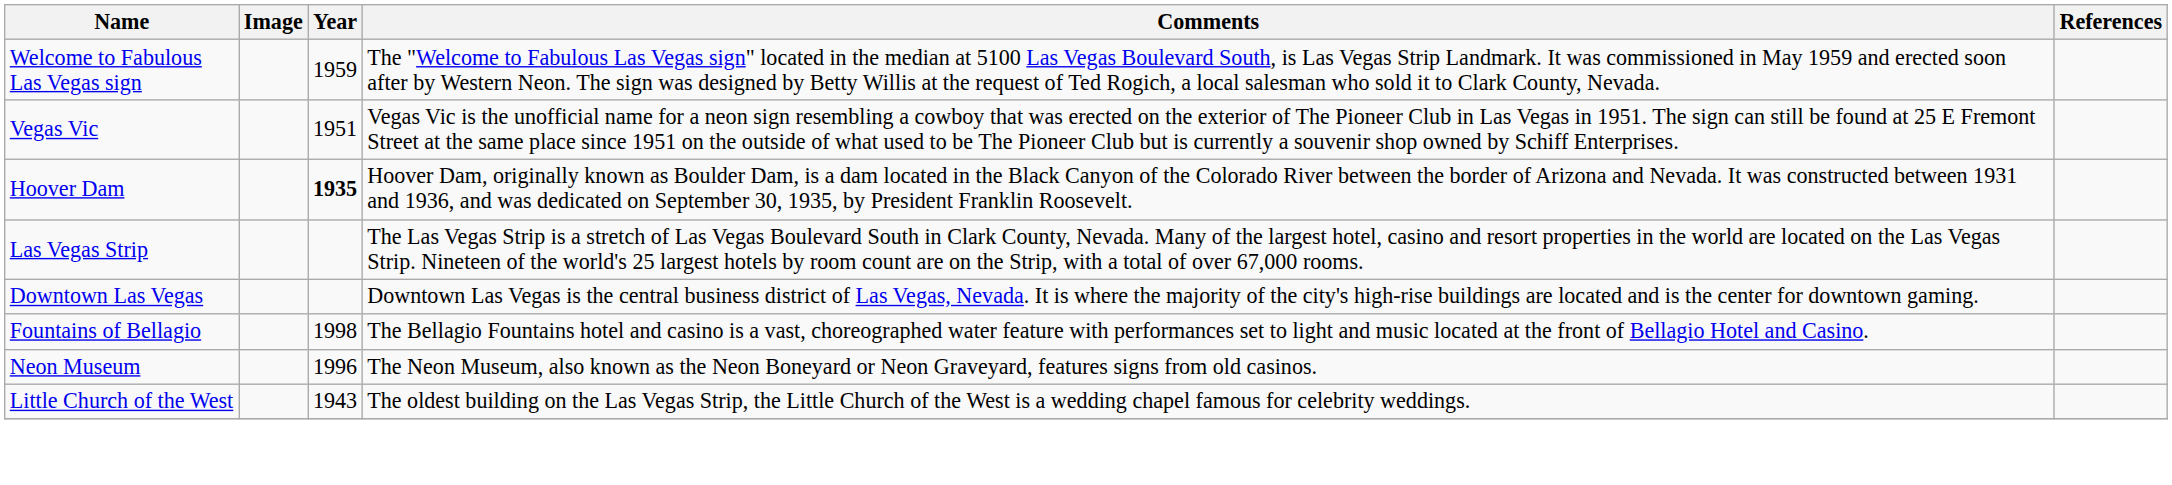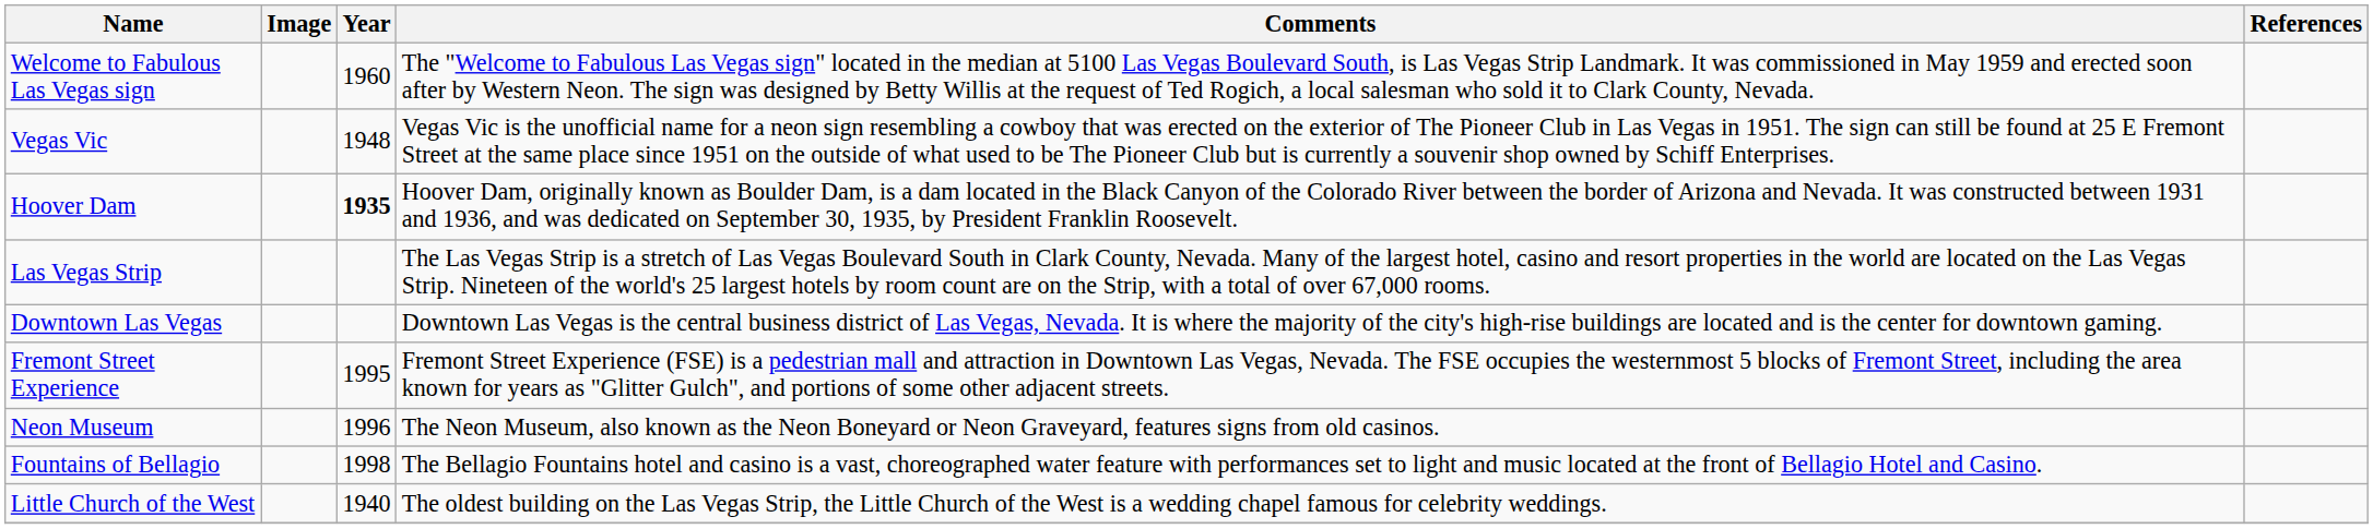 <table class="wikitable sortable">
 <tr>
 <th>Name</th>
 <th class="unsortable">Image</th>
 <th>Year</th>
 <th>Comments</th>
 <th class="unsortable">References</th>
 </tr>
 <tr>
 <td><a href='#'>Welcome to Fabulous Las Vegas sign</a></td>
 <td></td>
-<td align="center">1959</td>
+<td align="center">1960</td>
 <td>The "<a href='#'>Welcome to Fabulous Las Vegas sign</a>" located in the median at 5100 <a href='#'>Las Vegas Boulevard South</a>, is Las Vegas Strip Landmark. It was commissioned in May 1959 and erected soon after by Western Neon. The sign was designed by Betty Willis at the request of Ted Rogich, a local salesman who sold it to Clark County, Nevada.</td>
 <td></td>
 </tr>
 <tr>
 <td><a href='#'>Vegas Vic</a></td>
 <td></td>
-<td align="center">1951</td>
+<td align="center">1948</td>
 <td>Vegas Vic is the unofficial name for a neon sign resembling a cowboy that was erected on the exterior of The Pioneer Club in Las Vegas in 1951. The sign can still be found at 25 E Fremont Street at the same place since 1951 on the outside of what used to be The Pioneer Club but is currently a souvenir shop owned by Schiff Enterprises.</td>
 <td></td>
 </tr>
 <tr>
 <td><a href='#'>Hoover Dam</a></td>
 <td></td>
 <td align="center"><strong>1935</strong></td>
 <td>Hoover Dam, originally known as Boulder Dam, is a dam located in the Black Canyon of the Colorado River between the border of Arizona and Nevada. It was constructed between 1931 and 1936, and was dedicated on September 30, 1935, by President Franklin Roosevelt.</td>
 <td></td>
 </tr>
 <tr>
 <td><a href='#'>Las Vegas Strip</a></td>
 <td></td>
 <td align="center"></td>
 <td>The Las Vegas Strip is a  stretch of Las Vegas Boulevard South in Clark County, Nevada. Many of the largest hotel, casino and resort properties in the world are located on the Las Vegas Strip. Nineteen of the world's 25 largest hotels by room count are on the Strip, with a total of over 67,000 rooms.</td>
 <td></td>
 </tr>
 <tr>
 <td><a href='#'>Downtown Las Vegas</a></td>
 <td></td>
 <td align="center"></td>
 <td>Downtown Las Vegas is the central business district of <a href='#'>Las Vegas, Nevada</a>. It is where the majority of the city's high-rise buildings are located and is the center for downtown gaming.</td>
 <td></td>
 </tr>
 <tr>
-<td><a href='#'>Fountains of Bellagio</a></td>
+<td><a href='#'>Fremont Street Experience</a></td>
 <td></td>
-<td align="center">1998</td>
-<td>The Bellagio Fountains hotel and casino is a vast, choreographed water feature with performances set to light and music located at the front of <a href='#'>Bellagio Hotel and Casino</a>.</td>
+<td align="center">1995</td>
+<td>Fremont Street Experience (FSE) is a <a href='#'>pedestrian mall</a> and attraction in Downtown Las Vegas, Nevada. The FSE occupies the westernmost 5 blocks of <a href='#'>Fremont Street</a>, including the area known for years as "Glitter Gulch", and portions of some other adjacent streets.</td>
 <td></td>
 </tr>
 <tr>
 <td><a href='#'>Neon Museum</a></td>
 <td></td>
 <td>1996</td>
 <td>The Neon Museum, also known as the Neon Boneyard or Neon Graveyard, features signs from old casinos.</td>
 <td></td>
 </tr>
 <tr>
+<td><a href='#'>Fountains of Bellagio</a></td>
+<td></td>
+<td align="center">1998</td>
+<td>The Bellagio Fountains hotel and casino is a vast, choreographed water feature with performances set to light and music located at the front of <a href='#'>Bellagio Hotel and Casino</a>.</td>
+<td></td>
+</tr>
+<tr>
 <td><a href='#'>Little Church of the West</a></td>
 <td></td>
-<td>1943</td>
+<td>1940</td>
 <td>The oldest building on the Las Vegas Strip, the Little Church of the West is a wedding chapel famous for celebrity weddings.</td>
 <td></td>
 </tr>
 <tr>
 </tr>
 </table>
